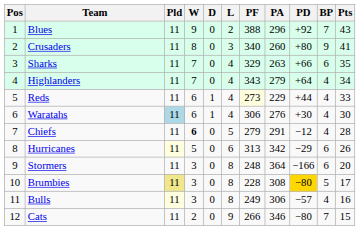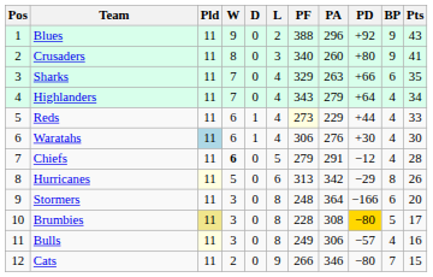 <table class="wikitable sortable" style="text-align:center">
 <tr>
 <th width="20">Pos</th>
 <th width="200">Team</th>
 <th width="20">Pld</th>
 <th width="20">W</th>
 <th width="20">D</th>
 <th width="20">L</th>
 <th width="30">PF</th>
 <th width="30">PA</th>
 <th width="30">PD</th>
 <th width="20">BP</th>
 <th width="20">Pts</th>
 </tr>
 <tr bgcolor=#d8ffeb>
 <td>1</td>
 <td align=left> <a href='#'>Blues</a></td>
 <td>11</td>
 <td>9</td>
 <td>0</td>
 <td>2</td>
 <td>388</td>
 <td>296</td>
 <td>+92</td>
-<td>7</td>
+<td>9</td>
 <td>43</td>
 </tr>
 <tr bgcolor=#d8ffeb>
 <td>2</td>
 <td align=left> <a href='#'>Crusaders</a></td>
 <td>11</td>
 <td>8</td>
 <td>0</td>
 <td>3</td>
 <td>340</td>
 <td>260</td>
 <td>+80</td>
 <td>9</td>
 <td>41</td>
 </tr>
 <tr bgcolor=#d8ffeb>
 <td>3</td>
 <td align=left> <a href='#'>Sharks</a></td>
 <td>11</td>
 <td>7</td>
 <td>0</td>
 <td>4</td>
 <td>329</td>
 <td>263</td>
 <td>+66</td>
 <td>6</td>
 <td>35</td>
 </tr>
 <tr bgcolor=#d8ffeb>
 <td>4</td>
 <td align=left> <a href='#'>Highlanders</a></td>
 <td>11</td>
 <td>7</td>
 <td>0</td>
 <td>4</td>
 <td>343</td>
 <td>279</td>
 <td>+64</td>
 <td>4</td>
 <td>34</td>
 </tr>
 <tr>
 <td>5</td>
 <td align=left> <a href='#'>Reds</a></td>
 <td>11</td>
 <td>6</td>
 <td>1</td>
 <td>4</td>
 <td style="background: lightyellow;">273</td>
 <td>229</td>
 <td>+44</td>
 <td>4</td>
 <td>33</td>
 </tr>
 <tr>
 <td>6</td>
 <td align=left> <a href='#'>Waratahs</a></td>
 <td style="background: lightblue;">11</td>
 <td>6</td>
 <td>1</td>
 <td>4</td>
 <td>306</td>
 <td>276</td>
 <td>+30</td>
 <td>4</td>
 <td>30</td>
 </tr>
 <tr>
 <td>7</td>
 <td align=left> <a href='#'>Chiefs</a></td>
 <td>11</td>
 <td><strong>6</strong></td>
 <td>0</td>
 <td>5</td>
 <td>279</td>
 <td>291</td>
 <td>−12</td>
 <td>4</td>
 <td>28</td>
 </tr>
 <tr>
 <td>8</td>
 <td align=left> <a href='#'>Hurricanes</a></td>
 <td style="background: lightyellow;">11</td>
 <td>5</td>
 <td>0</td>
 <td>6</td>
 <td>313</td>
 <td>342</td>
 <td>−29</td>
-<td>6</td>
+<td>8</td>
 <td>26</td>
 </tr>
 <tr>
 <td>9</td>
 <td align=left> <a href='#'>Stormers</a></td>
 <td>11</td>
 <td>3</td>
 <td>0</td>
 <td>8</td>
 <td>248</td>
 <td>364</td>
 <td>−166</td>
 <td>6</td>
 <td>20</td>
 </tr>
 <tr>
 <td>10</td>
 <td align=left> <a href='#'>Brumbies</a></td>
 <td style="background: khaki;">11</td>
 <td>3</td>
 <td>0</td>
 <td>8</td>
 <td>228</td>
 <td>308</td>
 <td style="background: gold;">−80</td>
 <td>5</td>
 <td>17</td>
 </tr>
 <tr>
 <td>11</td>
 <td align=left> <a href='#'>Bulls</a></td>
 <td style="background: lightyellow;">11</td>
 <td>3</td>
 <td>0</td>
 <td>8</td>
 <td>249</td>
 <td>306</td>
 <td>−57</td>
 <td>4</td>
 <td>16</td>
 </tr>
 <tr>
 <td>12</td>
 <td align=left> <a href='#'>Cats</a></td>
 <td>11</td>
 <td>2</td>
 <td>0</td>
 <td>9</td>
 <td>266</td>
 <td>346</td>
 <td>−80</td>
 <td>7</td>
 <td>15</td>
 </tr>
 </table>
